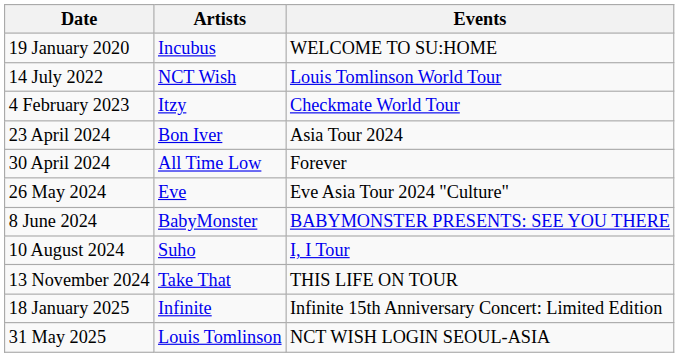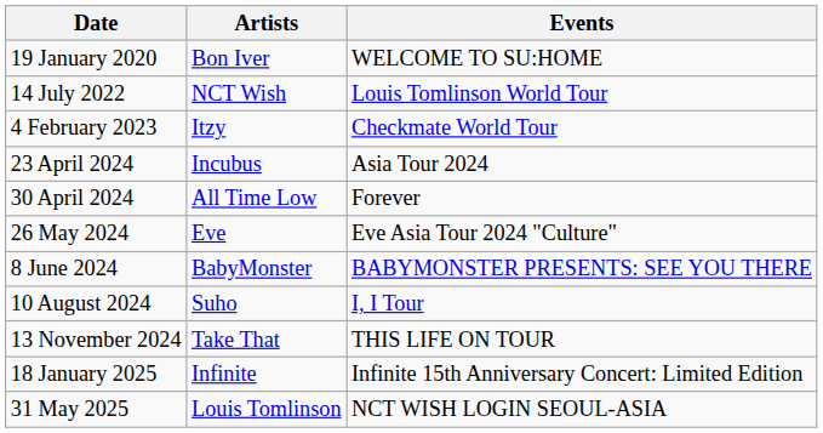 <table class="wikitable">
 <tr>
 <th>Date</th>
 <th>Artists</th>
 <th>Events</th>
 </tr>
 <tr>
 <td>19 January 2020</td>
-<td><a href='#'>Incubus</a></td>
+<td><a href='#'>Bon Iver</a></td>
 <td>WELCOME TO SU:HOME</td>
 </tr>
 <tr>
 <td>14 July 2022</td>
 <td><a href='#'>NCT Wish</a></td>
 <td><a href='#'>Louis Tomlinson World Tour</a></td>
 </tr>
 <tr>
 <td>4 February 2023</td>
 <td><a href='#'>Itzy</a></td>
 <td><a href='#'>Checkmate World Tour</a></td>
 </tr>
 <tr>
 <td>23 April 2024</td>
-<td><a href='#'>Bon Iver</a></td>
+<td><a href='#'>Incubus</a></td>
 <td>Asia Tour 2024</td>
 </tr>
 <tr>
 <td>30 April 2024</td>
 <td><a href='#'>All Time Low</a></td>
 <td>Forever</td>
 </tr>
 <tr>
 <td>26 May 2024</td>
 <td><a href='#'>Eve</a></td>
 <td>Eve Asia Tour 2024 "Culture"</td>
 </tr>
 <tr>
 <td>8 June 2024</td>
 <td><a href='#'>BabyMonster</a></td>
 <td><a href='#'>BABYMONSTER PRESENTS: SEE YOU THERE</a></td>
 </tr>
 <tr>
 <td>10 August 2024</td>
 <td><a href='#'>Suho</a></td>
 <td><a href='#'>I, I Tour</a></td>
 </tr>
 <tr>
 <td>13 November 2024</td>
 <td><a href='#'>Take That</a></td>
 <td>THIS LIFE ON TOUR</td>
 </tr>
 <tr>
 <td>18 January 2025</td>
 <td><a href='#'>Infinite</a></td>
 <td>Infinite 15th Anniversary Concert: Limited Edition</td>
 </tr>
 <tr>
 <td>31 May 2025</td>
 <td><a href='#'>Louis Tomlinson</a></td>
 <td>NCT WISH LOGIN SEOUL-ASIA</td>
 </tr>
 </table>
